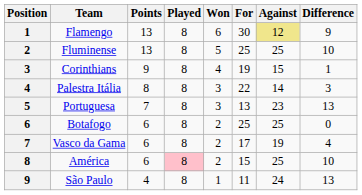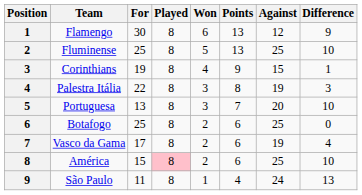 <table class="wikitable" style="text-align:center">
 <tr>
 <th>Position</th>
 <th>Team</th>
-<th>Points</th>
+<th>For</th>
 <th>Played</th>
 <th>Won</th>
-<th>For</th>
+<th>Points</th>
 <th>Against</th>
 <th>Difference</th>
 </tr>
 <tr>
 <th>1</th>
 <td><a href='#'>Flamengo</a></td>
-<td>13</td>
+<td>30</td>
 <td>8</td>
 <td>6</td>
-<td>30</td>
-<td style="background: khaki;">12</td>
+<td>13</td>
+<td>12</td>
 <td>9</td>
 </tr>
 <tr>
 <th>2</th>
 <td><a href='#'>Fluminense</a></td>
-<td>13</td>
+<td>25</td>
 <td>8</td>
 <td>5</td>
-<td>25</td>
+<td>13</td>
 <td>25</td>
 <td>10</td>
 </tr>
 <tr>
 <th>3</th>
 <td><a href='#'>Corinthians</a></td>
-<td>9</td>
+<td>19</td>
 <td>8</td>
 <td>4</td>
-<td>19</td>
+<td>9</td>
 <td>15</td>
 <td>1</td>
 </tr>
 <tr>
 <th>4</th>
 <td><a href='#'>Palestra Itália</a></td>
-<td>8</td>
+<td>22</td>
 <td>8</td>
 <td>3</td>
-<td>22</td>
-<td>14</td>
+<td>8</td>
+<td>19</td>
 <td>3</td>
 </tr>
 <tr>
 <th>5</th>
 <td><a href='#'>Portuguesa</a></td>
-<td>7</td>
+<td>13</td>
 <td>8</td>
 <td>3</td>
-<td>13</td>
-<td>23</td>
-<td>13</td>
+<td>7</td>
+<td>20</td>
+<td>10</td>
 </tr>
 <tr>
 <th>6</th>
 <td><a href='#'>Botafogo</a></td>
-<td>6</td>
+<td>25</td>
 <td>8</td>
 <td>2</td>
-<td>25</td>
+<td>6</td>
 <td>25</td>
 <td>0</td>
 </tr>
 <tr>
 <th>7</th>
 <td><a href='#'>Vasco da Gama</a></td>
-<td>6</td>
+<td>17</td>
 <td>8</td>
 <td>2</td>
-<td>17</td>
+<td>6</td>
 <td>19</td>
 <td>4</td>
 </tr>
 <tr>
 <th>8</th>
 <td><a href='#'>América</a></td>
-<td>6</td>
+<td>15</td>
 <td style="background: pink;">8</td>
 <td>2</td>
-<td>15</td>
+<td>6</td>
 <td>25</td>
 <td>10</td>
 </tr>
 <tr>
 <th>9</th>
 <td><a href='#'>São Paulo</a></td>
-<td>4</td>
+<td>11</td>
 <td>8</td>
 <td>1</td>
-<td>11</td>
+<td>4</td>
 <td>24</td>
 <td>13</td>
 </tr>
 </table>
